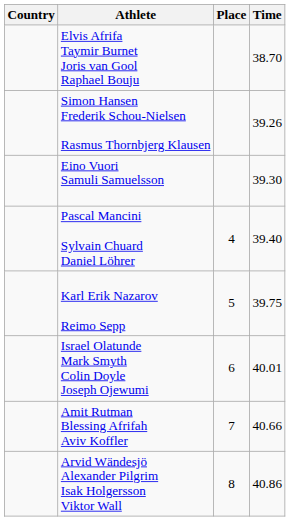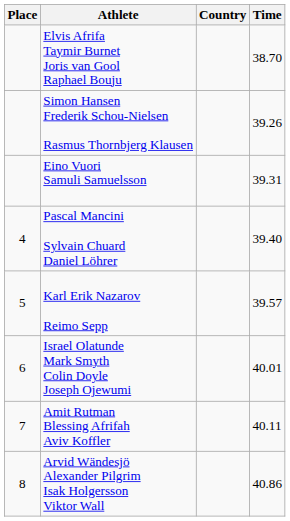 <table class="wikitable">
 <tr>
+<th>Place</th>
+<th>Athlete</th>
 <th>Country</th>
-<th>Athlete</th>
-<th>Place</th>
 <th>Time</th>
 </tr>
 <tr>
+<td align=center></td>
+<td><a href='#'>Elvis Afrifa</a><br><a href='#'>Taymir Burnet</a><br><a href='#'>Joris van Gool</a><br><a href='#'>Raphael Bouju</a></td>
 <td></td>
-<td><a href='#'>Elvis Afrifa</a><br><a href='#'>Taymir Burnet</a><br><a href='#'>Joris van Gool</a><br><a href='#'>Raphael Bouju</a></td>
-<td align=center></td>
 <td>38.70</td>
 </tr>
 <tr>
+<td align=center></td>
+<td><a href='#'>Simon Hansen</a><br><a href='#'>Frederik Schou-Nielsen</a><br><br><a href='#'>Rasmus Thornbjerg Klausen</a></td>
 <td></td>
-<td><a href='#'>Simon Hansen</a><br><a href='#'>Frederik Schou-Nielsen</a><br><br><a href='#'>Rasmus Thornbjerg Klausen</a></td>
-<td align=center></td>
 <td>39.26</td>
 </tr>
 <tr>
+<td align=center></td>
+<td><a href='#'>Eino Vuori</a><br><a href='#'>Samuli Samuelsson</a><br><br></td>
 <td></td>
-<td><a href='#'>Eino Vuori</a><br><a href='#'>Samuli Samuelsson</a><br><br></td>
-<td align=center></td>
-<td>39.30</td>
+<td>39.31</td>
 </tr>
 <tr>
+<td align=center>4</td>
+<td><a href='#'>Pascal Mancini</a><br><br><a href='#'>Sylvain Chuard</a><br><a href='#'>Daniel Löhrer</a></td>
 <td></td>
-<td><a href='#'>Pascal Mancini</a><br><br><a href='#'>Sylvain Chuard</a><br><a href='#'>Daniel Löhrer</a></td>
-<td align=center>4</td>
 <td>39.40</td>
 </tr>
 <tr>
+<td align=center>5</td>
+<td><br><a href='#'>Karl Erik Nazarov</a><br><br><a href='#'>Reimo Sepp</a></td>
 <td></td>
-<td><br><a href='#'>Karl Erik Nazarov</a><br><br><a href='#'>Reimo Sepp</a></td>
-<td align=center>5</td>
-<td>39.75</td>
+<td>39.57</td>
 </tr>
 <tr>
+<td align=center>6</td>
+<td><a href='#'>Israel Olatunde</a><br><a href='#'>Mark Smyth</a><br><a href='#'>Colin Doyle</a><br><a href='#'>Joseph Ojewumi</a></td>
 <td></td>
-<td><a href='#'>Israel Olatunde</a><br><a href='#'>Mark Smyth</a><br><a href='#'>Colin Doyle</a><br><a href='#'>Joseph Ojewumi</a></td>
-<td align=center>6</td>
 <td>40.01</td>
 </tr>
 <tr>
+<td align=center>7</td>
+<td><a href='#'>Amit Rutman</a><br><a href='#'>Blessing Afrifah</a><br><a href='#'>Aviv Koffler</a><br></td>
 <td></td>
-<td><a href='#'>Amit Rutman</a><br><a href='#'>Blessing Afrifah</a><br><a href='#'>Aviv Koffler</a><br></td>
-<td align=center>7</td>
-<td>40.66</td>
+<td>40.11</td>
 </tr>
 <tr>
+<td align=center>8</td>
+<td><a href='#'>Arvid Wändesjö</a><br><a href='#'>Alexander Pilgrim</a><br><a href='#'>Isak Holgersson</a><br><a href='#'>Viktor Wall</a></td>
 <td></td>
-<td><a href='#'>Arvid Wändesjö</a><br><a href='#'>Alexander Pilgrim</a><br><a href='#'>Isak Holgersson</a><br><a href='#'>Viktor Wall</a></td>
-<td align=center>8</td>
 <td>40.86</td>
 </tr>
 </table>
